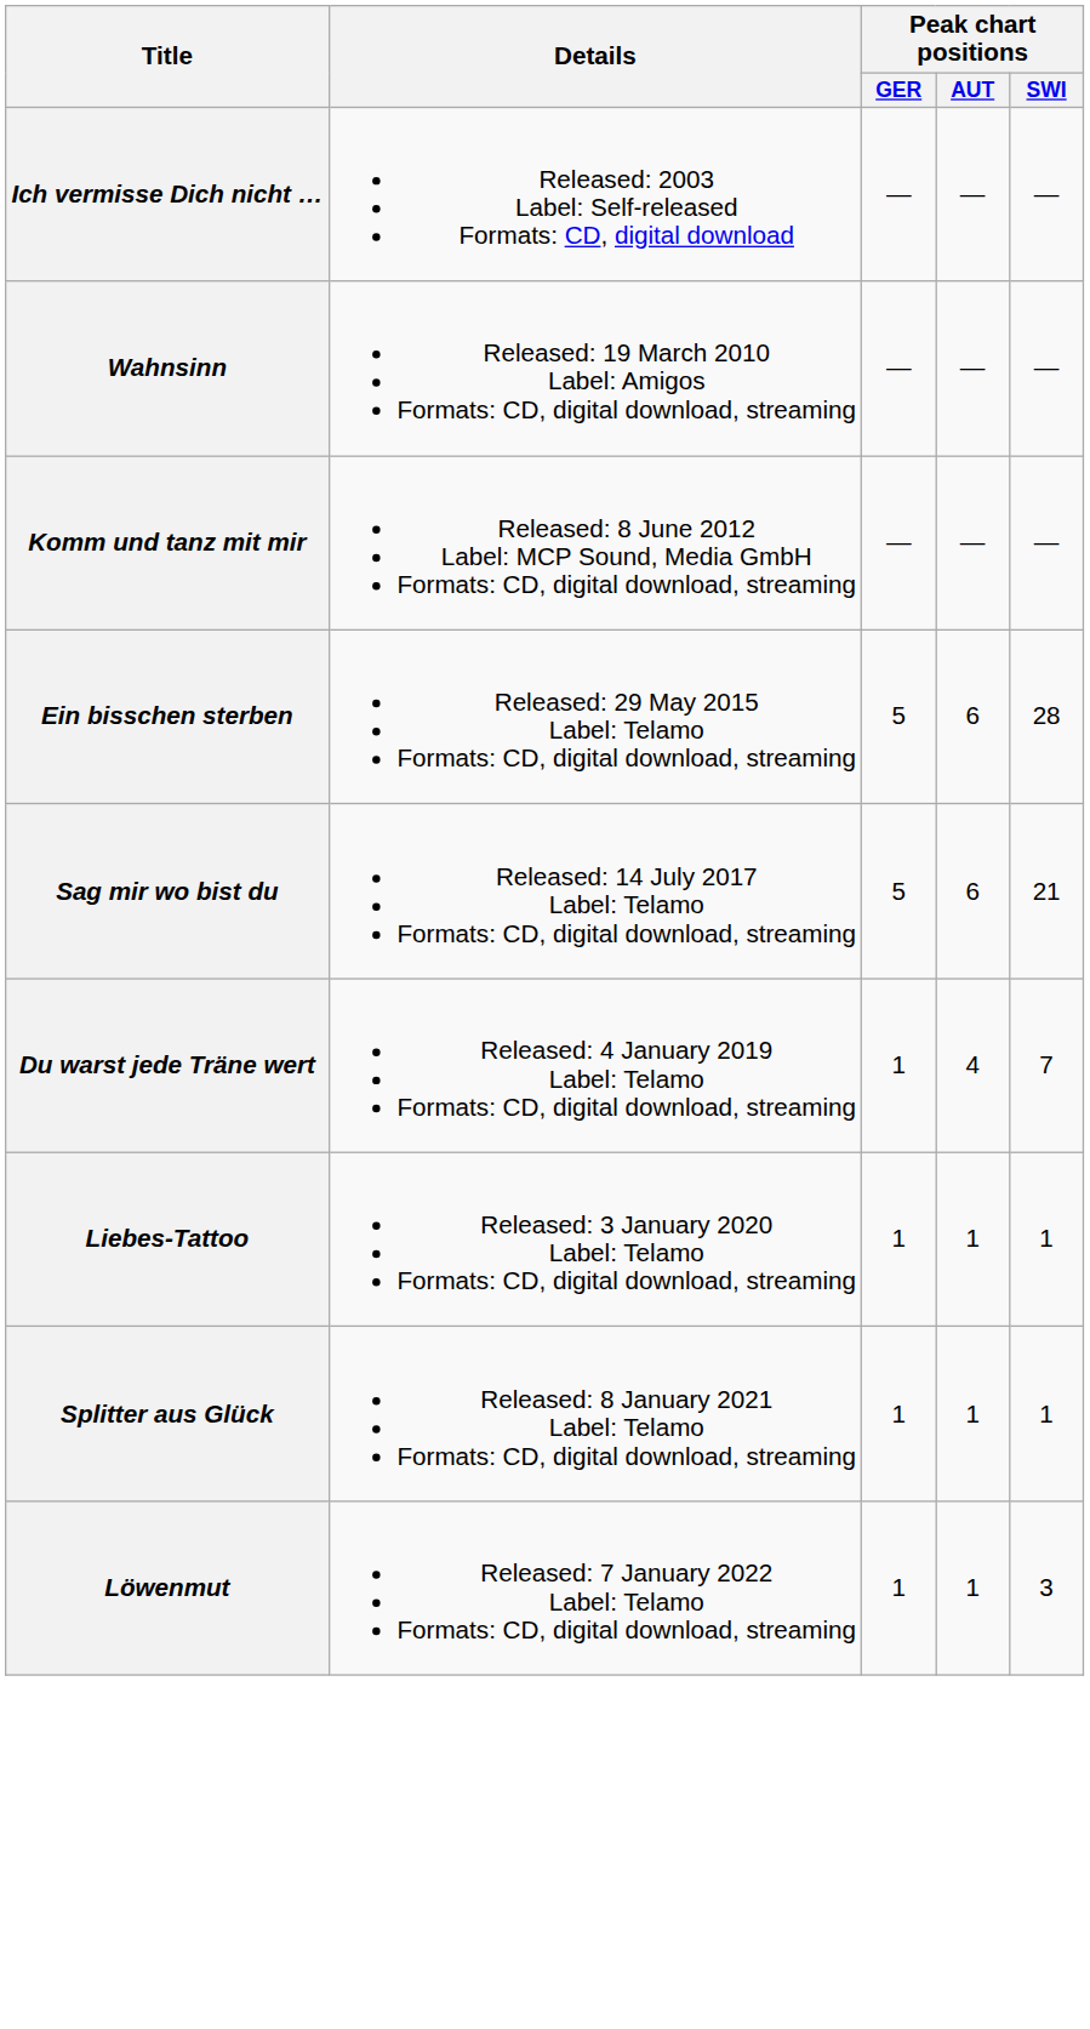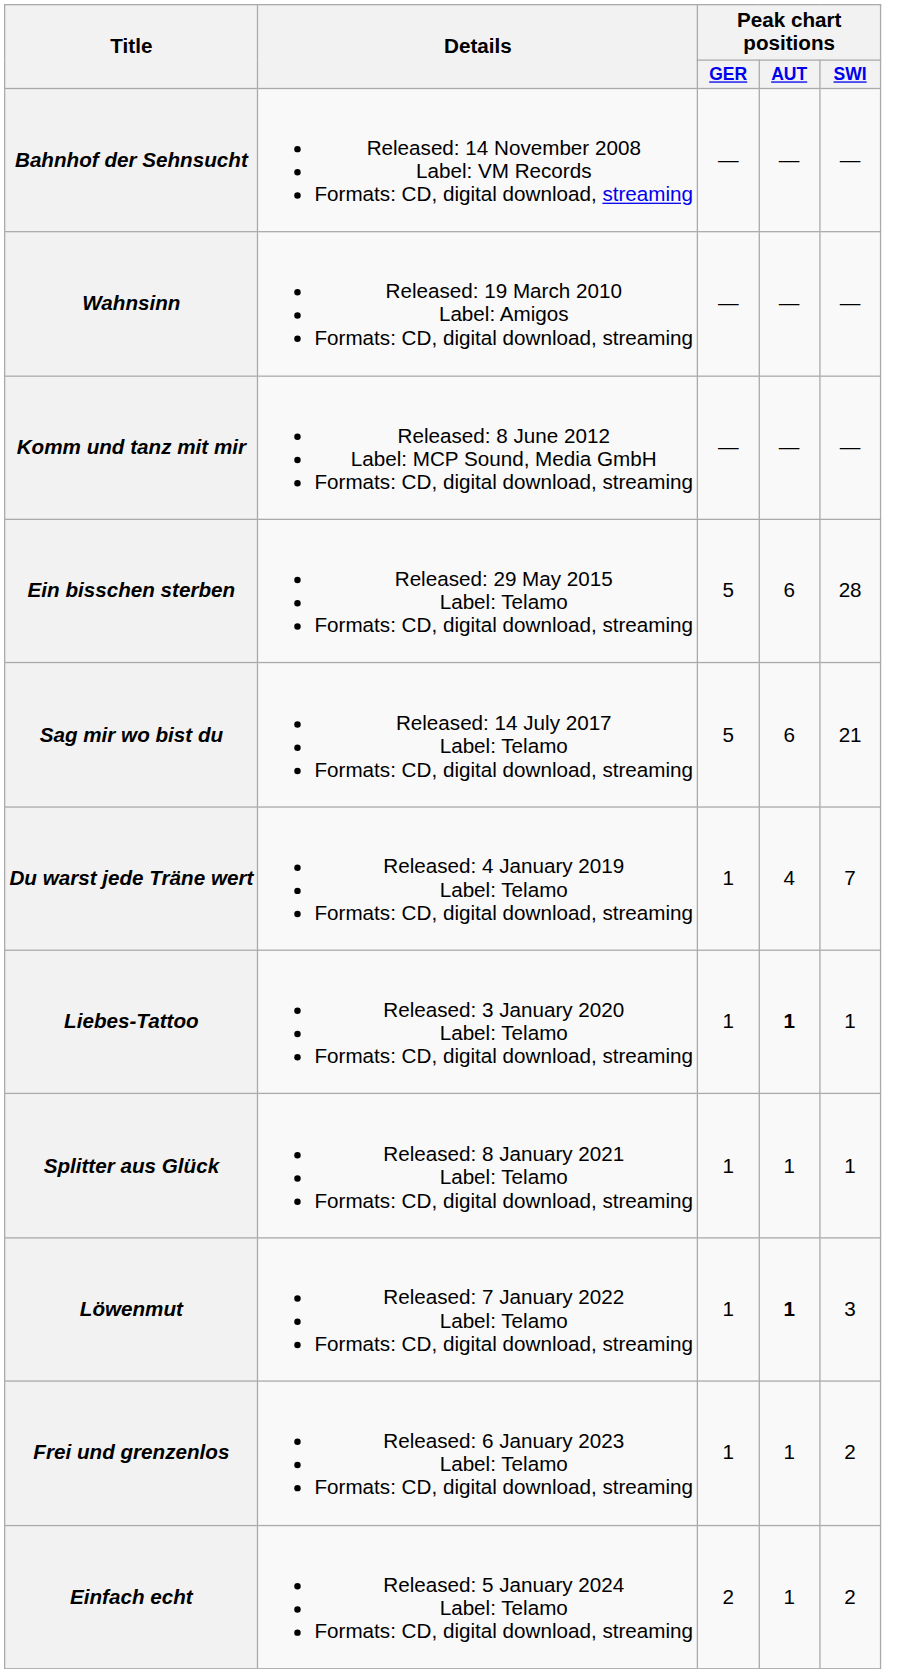 <table class="wikitable plainrowheaders" style="text-align:center">
 <tr>
 <th scope="col" rowspan="2">Title</th>
 <th scope="col" rowspan="2">Details</th>
 <th scope="col" colspan="3">Peak chart positions</th>
 </tr>
 <tr>
 <th scope="col" style="width:3em;font-size:85%;"><a href='#'>GER</a><br></th>
 <th scope="col" style="width:3em;font-size:85%;"><a href='#'>AUT</a><br></th>
 <th scope="col" style="width:3em;font-size:85%;"><a href='#'>SWI</a><br></th>
 </tr>
 <tr>
-<th scope="row"><em>Ich vermisse Dich nicht …</em></th>
-<td><br><ul><li>Released: 2003</li><li>Label: Self-released</li><li>Formats: <a href='#'>CD</a>, <a href='#'>digital download</a></li></ul></td>
+<th scope="row"><em>Bahnhof der Sehnsucht</em></th>
+<td><br><ul><li>Released: 14 November 2008</li><li>Label: VM Records</li><li>Formats: CD, digital download, <a href='#'>streaming</a></li></ul></td>
 <td>—</td>
 <td>—</td>
 <td>—</td>
 </tr>
 <tr>
 <th scope="row"><em>Wahnsinn</em></th>
 <td><br><ul><li>Released: 19 March 2010</li><li>Label: Amigos</li><li>Formats: CD, digital download, streaming</li></ul></td>
 <td>—</td>
 <td>—</td>
 <td>—</td>
 </tr>
 <tr>
 <th scope="row"><em>Komm und tanz mit mir</em></th>
 <td><br><ul><li>Released: 8 June 2012</li><li>Label: MCP Sound, Media GmbH</li><li>Formats: CD, digital download, streaming</li></ul></td>
 <td>—</td>
 <td>—</td>
 <td>—</td>
 </tr>
 <tr>
 <th scope="row"><em>Ein bisschen sterben</em></th>
 <td><br><ul><li>Released: 29 May 2015</li><li>Label: Telamo</li><li>Formats: CD, digital download, streaming</li></ul></td>
 <td>5</td>
 <td>6</td>
 <td>28</td>
 </tr>
 <tr>
 <th scope="row"><em>Sag mir wo bist du</em></th>
 <td><br><ul><li>Released: 14 July 2017</li><li>Label: Telamo</li><li>Formats: CD, digital download, streaming</li></ul></td>
 <td>5</td>
 <td>6</td>
 <td>21</td>
 </tr>
 <tr>
 <th scope="row"><em>Du warst jede Träne wert</em></th>
 <td><br><ul><li>Released: 4 January 2019</li><li>Label: Telamo</li><li>Formats: CD, digital download, streaming</li></ul></td>
 <td>1</td>
 <td>4</td>
 <td>7</td>
 </tr>
 <tr>
 <th scope="row"><em>Liebes-Tattoo</em></th>
 <td><br><ul><li>Released: 3 January 2020</li><li>Label: Telamo</li><li>Formats: CD, digital download, streaming</li></ul></td>
 <td>1</td>
-<td>1</td>
+<td><strong>1</strong></td>
 <td>1</td>
 </tr>
 <tr>
 <th scope="row"><em>Splitter aus Glück</em></th>
 <td><br><ul><li>Released: 8 January 2021</li><li>Label: Telamo</li><li>Formats: CD, digital download, streaming</li></ul></td>
 <td>1</td>
 <td>1</td>
 <td>1</td>
 </tr>
 <tr>
 <th scope="row"><em>Löwenmut</em></th>
 <td><br><ul><li>Released: 7 January 2022</li><li>Label: Telamo</li><li>Formats: CD, digital download, streaming</li></ul></td>
 <td>1</td>
-<td>1</td>
+<td><strong>1</strong></td>
 <td>3</td>
 </tr>
+<tr>
+<th scope="row"><em>Frei und grenzenlos</em></th>
+<td><br><ul><li>Released: 6 January 2023</li><li>Label: Telamo</li><li>Formats: CD, digital download, streaming</li></ul></td>
+<td>1</td>
+<td>1</td>
+<td>2</td>
+</tr>
+<tr>
+<th scope="row"><em>Einfach echt</em></th>
+<td><br><ul><li>Released: 5 January 2024</li><li>Label: Telamo</li><li>Formats: CD, digital download, streaming</li></ul></td>
+<td>2</td>
+<td>1</td>
+<td>2</td>
+</tr>
 </table>
